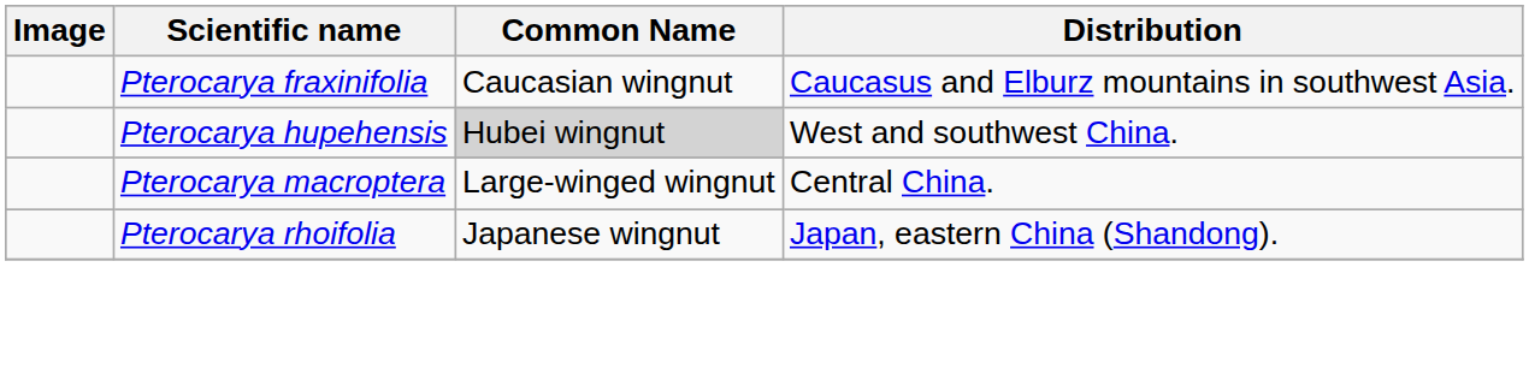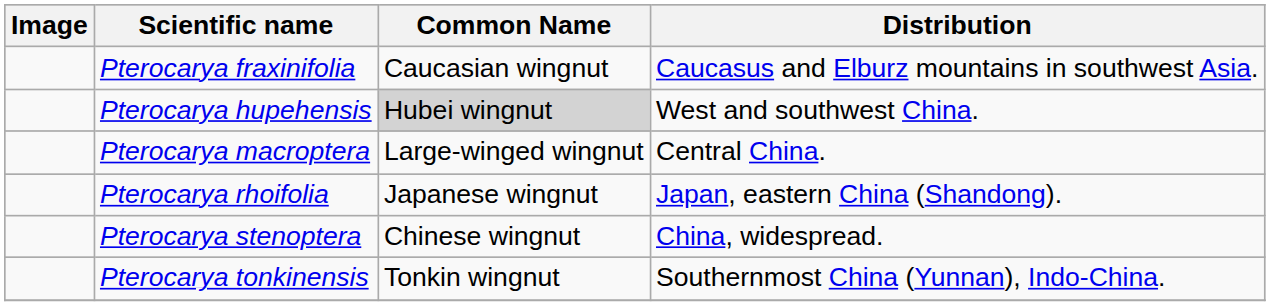 <table class="wikitable">
 <tr>
 <th>Image</th>
 <th>Scientific name</th>
 <th>Common Name</th>
 <th>Distribution</th>
 </tr>
 <tr>
 <td></td>
 <td><em><a href='#'>Pterocarya fraxinifolia</a></em></td>
 <td>Caucasian wingnut</td>
 <td><a href='#'>Caucasus</a> and <a href='#'>Elburz</a> mountains in southwest <a href='#'>Asia</a>.</td>
 </tr>
 <tr>
 <td></td>
 <td><em><a href='#'>Pterocarya hupehensis</a></em></td>
 <td style="background: lightgrey;">Hubei wingnut</td>
 <td>West and southwest <a href='#'>China</a>.</td>
 </tr>
 <tr>
 <td></td>
 <td><em><a href='#'>Pterocarya macroptera</a></em></td>
 <td>Large-winged wingnut</td>
 <td>Central <a href='#'>China</a>.</td>
 </tr>
 <tr>
 <td></td>
 <td><em><a href='#'>Pterocarya rhoifolia</a></em></td>
 <td>Japanese wingnut</td>
 <td><a href='#'>Japan</a>, eastern <a href='#'>China</a> (<a href='#'>Shandong</a>).</td>
 </tr>
 <tr>
+<td></td>
+<td><em><a href='#'>Pterocarya stenoptera</a></em></td>
+<td>Chinese wingnut</td>
+<td><a href='#'>China</a>, widespread.</td>
+</tr>
+<tr>
+<td></td>
+<td><em><a href='#'>Pterocarya tonkinensis</a></em></td>
+<td>Tonkin wingnut</td>
+<td>Southernmost <a href='#'>China</a> (<a href='#'>Yunnan</a>), <a href='#'>Indo-China</a>.</td>
+</tr>
+<tr>
 </tr>
 </table>
